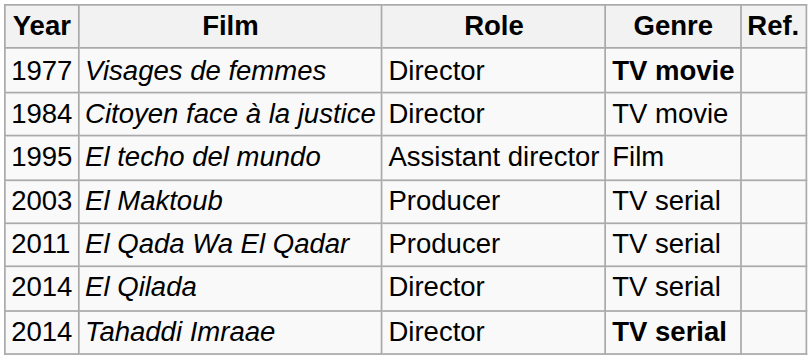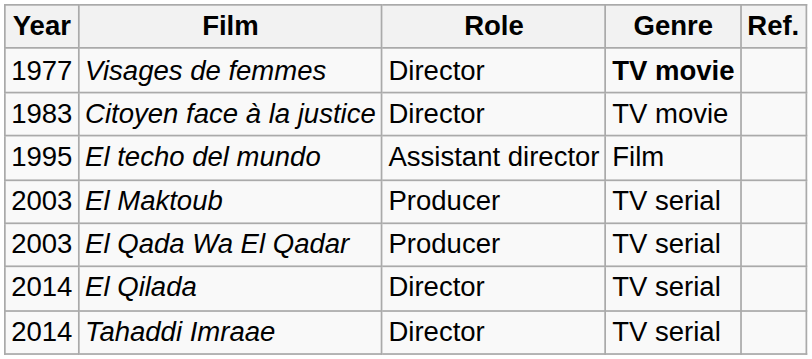 <table class="wikitable">
 <tr>
 <th>Year</th>
 <th>Film</th>
 <th>Role</th>
 <th>Genre</th>
 <th>Ref.</th>
 </tr>
 <tr>
 <td>1977</td>
 <td><em>Visages de femmes</em></td>
 <td>Director</td>
 <td><strong>TV movie</strong></td>
 <td></td>
 </tr>
 <tr>
-<td>1984</td>
+<td>1983</td>
 <td><em>Citoyen face à la justice</em></td>
 <td>Director</td>
 <td>TV movie</td>
 <td></td>
 </tr>
 <tr>
 <td>1995</td>
 <td><em>El techo del mundo</em></td>
 <td>Assistant director</td>
 <td>Film</td>
 <td></td>
 </tr>
 <tr>
 <td>2003</td>
 <td><em>El Maktoub</em></td>
 <td>Producer</td>
 <td>TV serial</td>
 <td></td>
 </tr>
 <tr>
-<td>2011</td>
+<td>2003</td>
 <td><em>El Qada Wa El Qadar</em></td>
 <td>Producer</td>
 <td>TV serial</td>
 <td></td>
 </tr>
 <tr>
 <td>2014</td>
 <td><em>El Qilada</em></td>
 <td>Director</td>
 <td>TV serial</td>
 <td></td>
 </tr>
 <tr>
 <td>2014</td>
 <td><em>Tahaddi Imraae</em></td>
 <td>Director</td>
-<td><strong>TV serial</strong></td>
+<td>TV serial</td>
 <td></td>
 </tr>
 </table>
